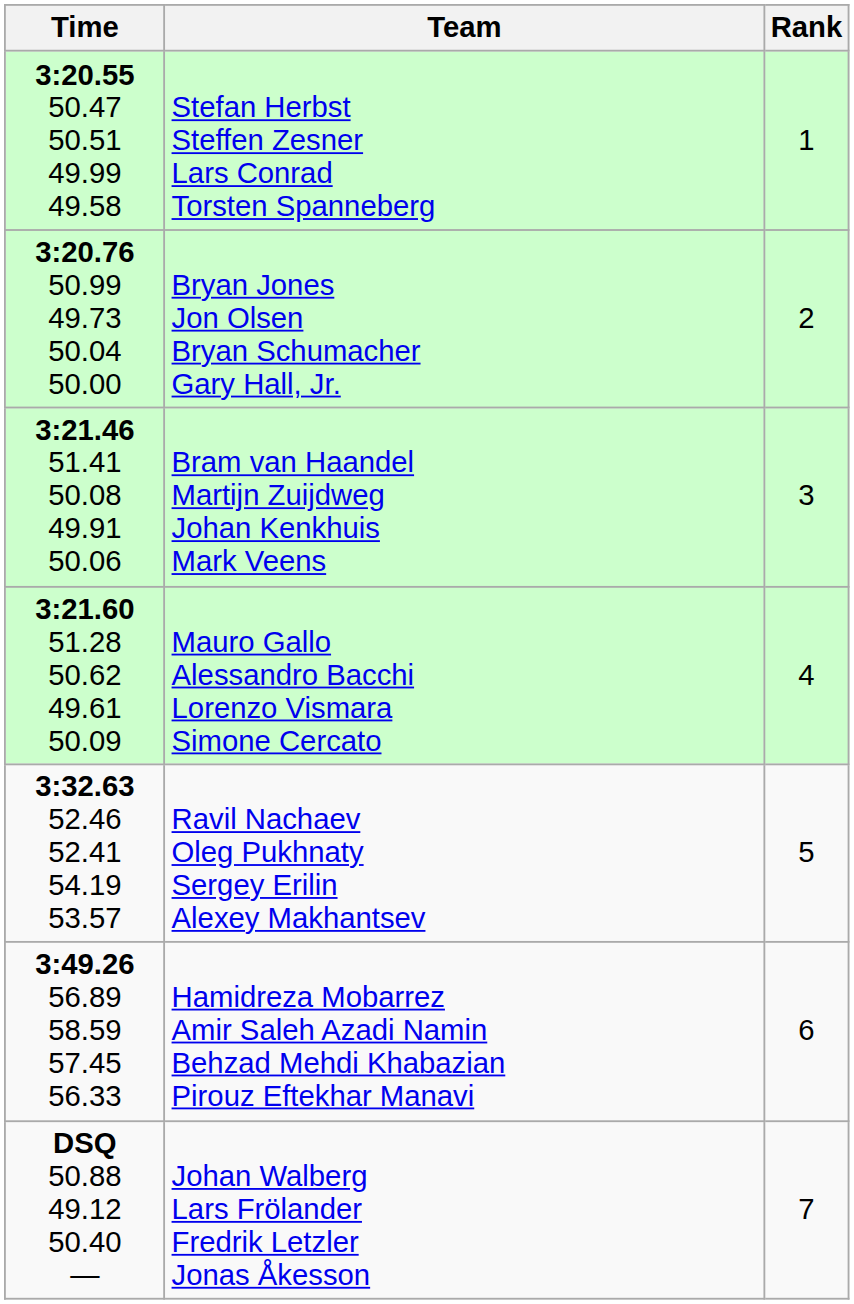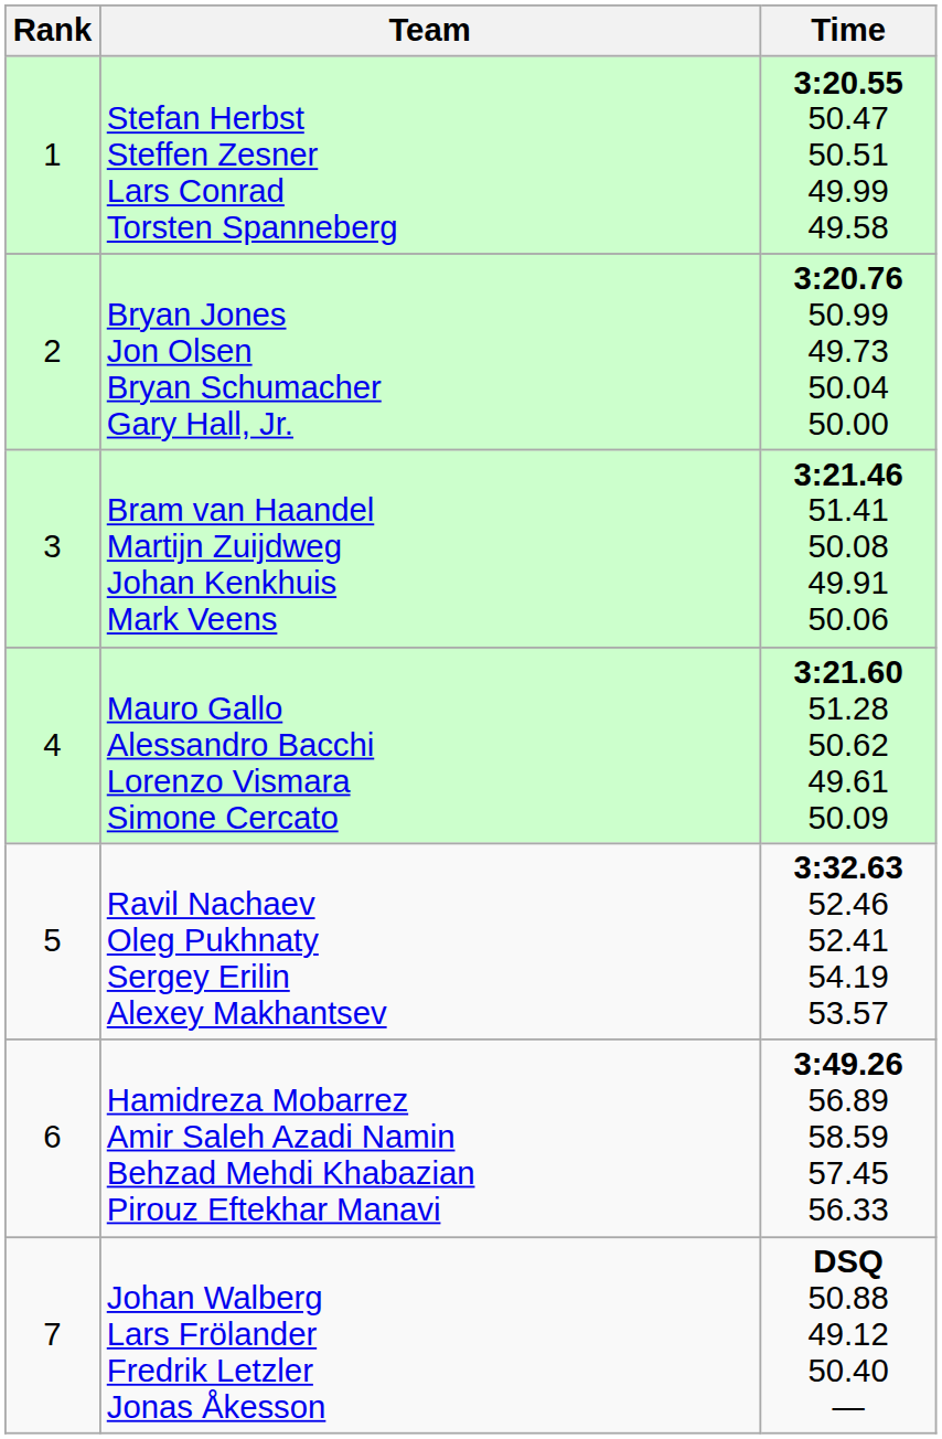 <table class="wikitable">
 <tr>
+<th>Rank</th>
+<th align="center" style="width: 20em">Team</th>
 <th align="center" style="width: 5em">Time</th>
-<th align="center" style="width: 20em">Team</th>
-<th>Rank</th>
 </tr>
 <tr bgcolor=#CCFFCC>
+<td align="center">1</td>
+<td><strong></strong><br><a href='#'>Stefan Herbst</a><br><a href='#'>Steffen Zesner</a><br><a href='#'>Lars Conrad</a><br><a href='#'>Torsten Spanneberg</a></td>
 <td align="center"><strong>3:20.55</strong><br>50.47<br>50.51<br>49.99<br>49.58</td>
-<td><strong></strong><br><a href='#'>Stefan Herbst</a><br><a href='#'>Steffen Zesner</a><br><a href='#'>Lars Conrad</a><br><a href='#'>Torsten Spanneberg</a></td>
-<td align="center">1</td>
 </tr>
 <tr bgcolor=#CCFFCC>
+<td align="center">2</td>
+<td><strong></strong><br><a href='#'>Bryan Jones</a><br><a href='#'>Jon Olsen</a><br><a href='#'>Bryan Schumacher</a><br><a href='#'>Gary Hall, Jr.</a></td>
 <td align="center"><strong>3:20.76</strong><br>50.99<br>49.73<br>50.04<br>50.00</td>
-<td><strong></strong><br><a href='#'>Bryan Jones</a><br><a href='#'>Jon Olsen</a><br><a href='#'>Bryan Schumacher</a><br><a href='#'>Gary Hall, Jr.</a></td>
-<td align="center">2</td>
 </tr>
 <tr bgcolor=#CCFFCC>
+<td align="center">3</td>
+<td><strong></strong><br><a href='#'>Bram van Haandel</a><br><a href='#'>Martijn Zuijdweg</a><br><a href='#'>Johan Kenkhuis</a><br><a href='#'>Mark Veens</a></td>
 <td align="center"><strong>3:21.46</strong><br>51.41<br>50.08<br>49.91<br>50.06</td>
-<td><strong></strong><br><a href='#'>Bram van Haandel</a><br><a href='#'>Martijn Zuijdweg</a><br><a href='#'>Johan Kenkhuis</a><br><a href='#'>Mark Veens</a></td>
-<td align="center">3</td>
 </tr>
 <tr bgcolor=#CCFFCC>
+<td align="center">4</td>
+<td><strong></strong><br><a href='#'>Mauro Gallo</a><br><a href='#'>Alessandro Bacchi</a><br><a href='#'>Lorenzo Vismara</a><br><a href='#'>Simone Cercato</a></td>
 <td align="center"><strong>3:21.60</strong><br>51.28<br>50.62<br>49.61<br>50.09</td>
-<td><strong></strong><br><a href='#'>Mauro Gallo</a><br><a href='#'>Alessandro Bacchi</a><br><a href='#'>Lorenzo Vismara</a><br><a href='#'>Simone Cercato</a></td>
-<td align="center">4</td>
 </tr>
 <tr>
+<td align="center">5</td>
+<td><strong></strong><br><a href='#'>Ravil Nachaev</a><br><a href='#'>Oleg Pukhnaty</a><br><a href='#'>Sergey Erilin</a><br><a href='#'>Alexey Makhantsev</a></td>
 <td align="center"><strong>3:32.63</strong><br>52.46<br>52.41<br>54.19<br>53.57</td>
-<td><strong></strong><br><a href='#'>Ravil Nachaev</a><br><a href='#'>Oleg Pukhnaty</a><br><a href='#'>Sergey Erilin</a><br><a href='#'>Alexey Makhantsev</a></td>
-<td align="center">5</td>
 </tr>
 <tr>
+<td align="center">6</td>
+<td><strong></strong><br><a href='#'>Hamidreza Mobarrez</a><br><a href='#'>Amir Saleh Azadi Namin</a><br><a href='#'>Behzad Mehdi Khabazian</a><br><a href='#'>Pirouz Eftekhar Manavi</a></td>
 <td align="center"><strong>3:49.26</strong><br>56.89<br>58.59<br>57.45<br>56.33</td>
-<td><strong></strong><br><a href='#'>Hamidreza Mobarrez</a><br><a href='#'>Amir Saleh Azadi Namin</a><br><a href='#'>Behzad Mehdi Khabazian</a><br><a href='#'>Pirouz Eftekhar Manavi</a></td>
-<td align="center">6</td>
 </tr>
 <tr>
+<td align="center">7</td>
+<td><strong></strong><br><a href='#'>Johan Walberg</a><br><a href='#'>Lars Frölander</a><br><a href='#'>Fredrik Letzler</a><br><a href='#'>Jonas Åkesson</a></td>
 <td align="center"><strong>DSQ</strong><br>50.88<br>49.12<br>50.40<br>—</td>
-<td><strong></strong><br><a href='#'>Johan Walberg</a><br><a href='#'>Lars Frölander</a><br><a href='#'>Fredrik Letzler</a><br><a href='#'>Jonas Åkesson</a></td>
-<td align="center">7</td>
 </tr>
 </table>
